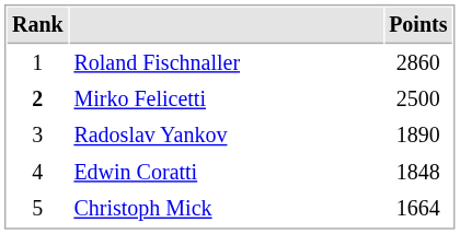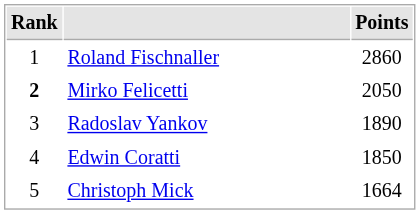 <table cellspacing="1" cellpadding="3" style="border:1px solid #aaa; font-size:90%;">
 <tr style="background:#e4e4e4;">
 <th style="border-bottom:1px solid #aaa; width:10px;">Rank</th>
 <th style="border-bottom:1px solid #aaa; width:200px;"></th>
 <th style="border-bottom:1px solid #aaa; width:20px;">Points</th>
 </tr>
 <tr>
 <td align=center>1</td>
 <td> <a href='#'>Roland Fischnaller</a></td>
 <td align=center>2860</td>
 </tr>
 <tr>
 <td align=center><strong>2</strong></td>
 <td> <a href='#'>Mirko Felicetti</a></td>
-<td align=center>2500</td>
+<td align=center>2050</td>
 </tr>
 <tr>
 <td align=center>3</td>
 <td> <a href='#'>Radoslav Yankov</a></td>
 <td align=center>1890</td>
 </tr>
 <tr>
 <td align=center>4</td>
 <td> <a href='#'>Edwin Coratti</a></td>
-<td align=center>1848</td>
+<td align=center>1850</td>
 </tr>
 <tr>
 <td align=center>5</td>
 <td> <a href='#'>Christoph Mick</a></td>
 <td align=center>1664</td>
 </tr>
 </table>
